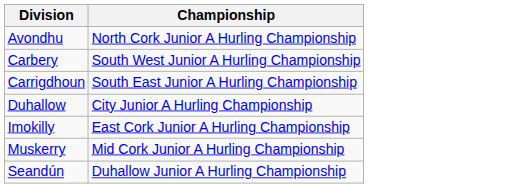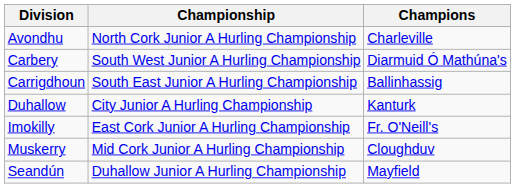 <table class="wikitable">
 <tr>
 <th>Division</th>
 <th>Championship</th>
+<th>Champions</th>
 </tr>
 <tr>
 <td><a href='#'>Avondhu</a></td>
 <td><a href='#'>North Cork Junior A Hurling Championship</a></td>
+<td><a href='#'>Charleville</a></td>
 </tr>
 <tr>
 <td><a href='#'>Carbery</a></td>
 <td><a href='#'>South West Junior A Hurling Championship</a></td>
+<td><a href='#'>Diarmuid Ó Mathúna's</a></td>
 </tr>
 <tr>
 <td><a href='#'>Carrigdhoun</a></td>
 <td><a href='#'>South East Junior A Hurling Championship</a></td>
+<td><a href='#'>Ballinhassig</a></td>
 </tr>
 <tr>
 <td><a href='#'>Duhallow</a></td>
 <td><a href='#'>City Junior A Hurling Championship</a></td>
+<td><a href='#'>Kanturk</a></td>
 </tr>
 <tr>
 <td><a href='#'>Imokilly</a></td>
 <td><a href='#'>East Cork Junior A Hurling Championship</a></td>
+<td><a href='#'>Fr. O'Neill's</a></td>
 </tr>
 <tr>
 <td><a href='#'>Muskerry</a></td>
 <td><a href='#'>Mid Cork Junior A Hurling Championship</a></td>
+<td><a href='#'>Cloughduv</a></td>
 </tr>
 <tr>
 <td><a href='#'>Seandún</a></td>
 <td><a href='#'>Duhallow Junior A Hurling Championship</a></td>
+<td><a href='#'>Mayfield</a></td>
 </tr>
 </table>
